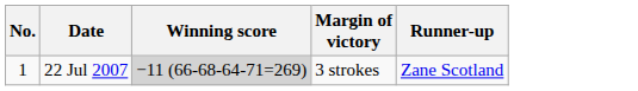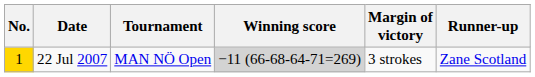 <table class="wikitable" style="font-size:95%;">
 <tr>
 <th>No.</th>
 <th>Date</th>
+<th>Tournament</th>
 <th>Winning score</th>
 <th>Margin of<br>victory</th>
 <th>Runner-up</th>
 </tr>
 <tr>
-<td align=center>1</td>
+<td align=center style="background: gold;">1</td>
 <td align=right>22 Jul <a href='#'>2007</a></td>
+<td><a href='#'>MAN NÖ Open</a></td>
 <td style="background: lightgrey;">−11 (66-68-64-71=269)</td>
 <td>3 strokes</td>
 <td> <a href='#'>Zane Scotland</a></td>
 </tr>
 </table>
